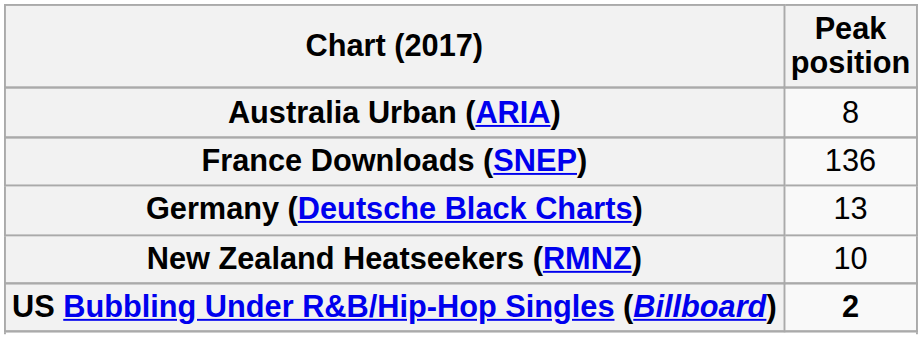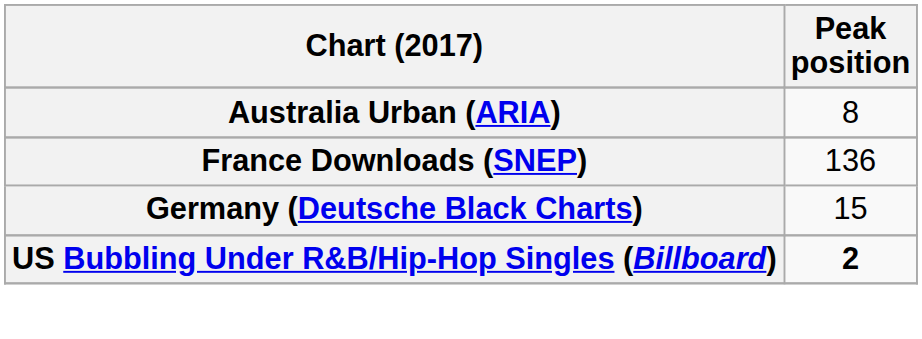 <table class="wikitable sortable plainrowheaders" style="text-align:center">
 <tr>
 <th scope="col">Chart (2017)</th>
 <th scope="col">Peak<br> position</th>
 </tr>
 <tr>
 </tr>
 <tr>
 <th scope="row">Australia Urban (<a href='#'>ARIA</a>)</th>
 <td>8</td>
 </tr>
 <tr>
 </tr>
 <tr>
 <th scope="row">France Downloads (<a href='#'>SNEP</a>)</th>
 <td>136</td>
 </tr>
 <tr>
 <th scope="row">Germany (<a href='#'>Deutsche Black Charts</a>)</th>
-<td>13</td>
-</tr>
-<tr>
-<th scope="row">New Zealand Heatseekers (<a href='#'>RMNZ</a>)</th>
-<td>10</td>
+<td>15</td>
 </tr>
 <tr>
 </tr>
 <tr>
 </tr>
 <tr>
 </tr>
 <tr>
 <th scope="row">US <a href='#'>Bubbling Under R&B/Hip-Hop Singles</a> (<em><a href='#'>Billboard</a></em>)</th>
 <td><strong>2</strong></td>
 </tr>
 <tr>
 </tr>
 <tr>
 </tr>
 </table>
